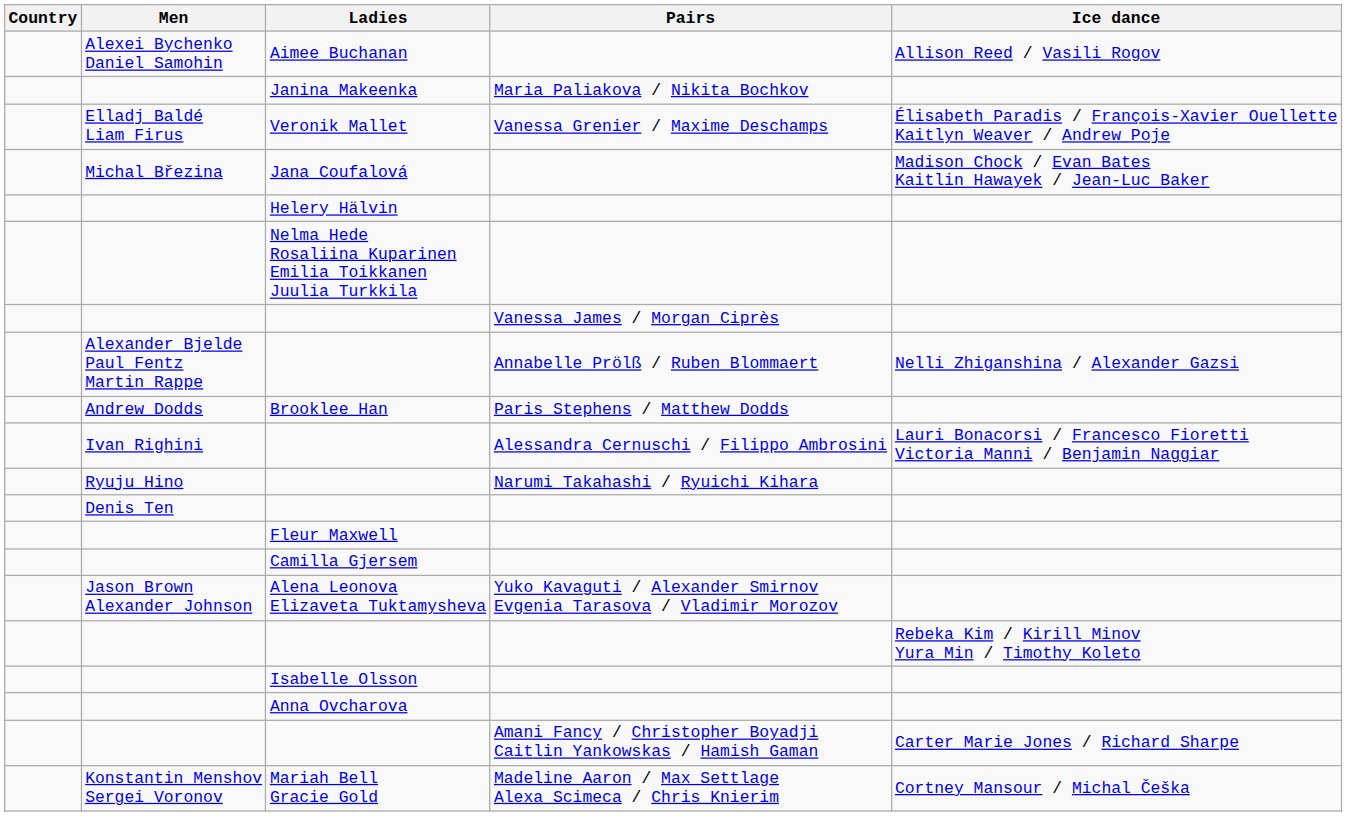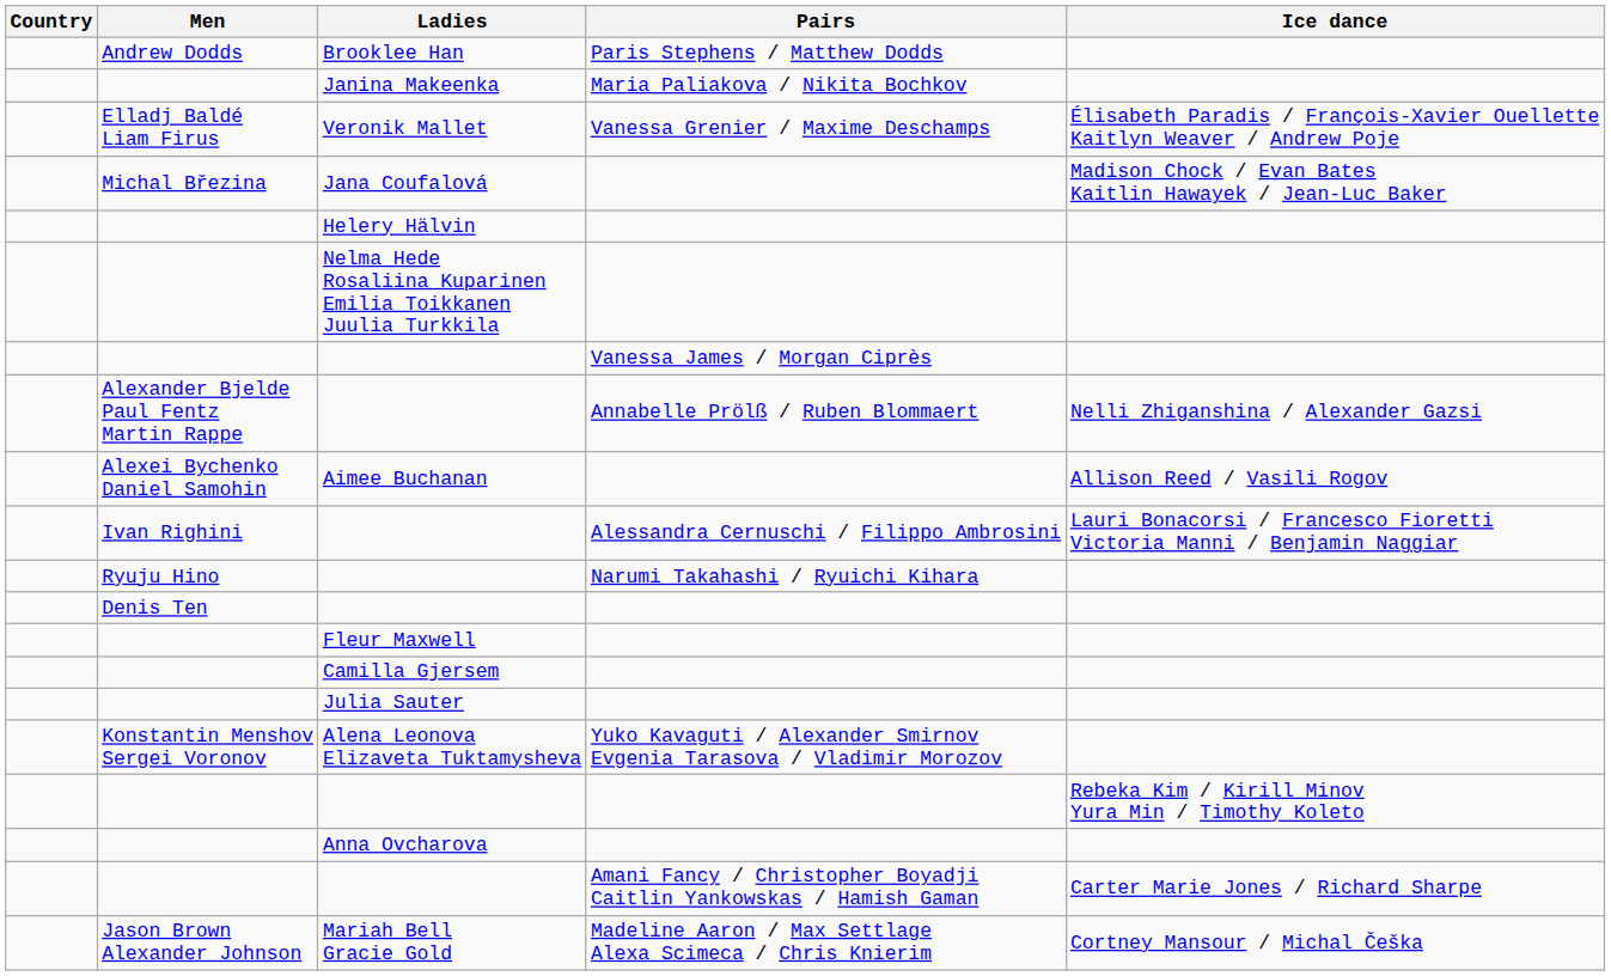 <table class="wikitable">
 <tr>
 <th>Country</th>
 <th>Men</th>
 <th>Ladies</th>
 <th>Pairs</th>
 <th>Ice dance</th>
 </tr>
 <tr>
 <td></td>
-<td><a href='#'>Alexei Bychenko</a> <br> <a href='#'>Daniel Samohin</a></td>
-<td><a href='#'>Aimee Buchanan</a></td>
+<td><a href='#'>Andrew Dodds</a></td>
+<td><a href='#'>Brooklee Han</a></td>
+<td><a href='#'>Paris Stephens</a> / <a href='#'>Matthew Dodds</a></td>
 <td></td>
-<td><a href='#'>Allison Reed</a> / <a href='#'>Vasili Rogov</a></td>
 </tr>
 <tr>
 <td></td>
 <td></td>
 <td><a href='#'>Janina Makeenka</a></td>
 <td><a href='#'>Maria Paliakova</a> / <a href='#'>Nikita Bochkov</a></td>
 <td></td>
 </tr>
 <tr>
 <td></td>
 <td><a href='#'>Elladj Baldé</a> <br> <a href='#'>Liam Firus</a></td>
 <td><a href='#'>Veronik Mallet</a></td>
 <td><a href='#'>Vanessa Grenier</a> / <a href='#'>Maxime Deschamps</a></td>
 <td><a href='#'>Élisabeth Paradis</a> / <a href='#'>François-Xavier Ouellette</a> <br> <a href='#'>Kaitlyn Weaver</a> / <a href='#'>Andrew Poje</a></td>
 </tr>
 <tr>
 <td></td>
 <td><a href='#'>Michal Březina</a></td>
 <td><a href='#'>Jana Coufalová</a></td>
 <td></td>
 <td><a href='#'>Madison Chock</a> / <a href='#'>Evan Bates</a> <br> <a href='#'>Kaitlin Hawayek</a> / <a href='#'>Jean-Luc Baker</a></td>
 </tr>
 <tr>
 <td></td>
 <td></td>
 <td><a href='#'>Helery Hälvin</a></td>
 <td></td>
 <td></td>
 </tr>
 <tr>
 <td></td>
 <td></td>
 <td><a href='#'>Nelma Hede</a> <br> <a href='#'>Rosaliina Kuparinen</a> <br> <a href='#'>Emilia Toikkanen</a> <br> <a href='#'>Juulia Turkkila</a></td>
 <td></td>
 <td></td>
 </tr>
 <tr>
 <td></td>
 <td></td>
 <td></td>
 <td><a href='#'>Vanessa James</a> / <a href='#'>Morgan Ciprès</a></td>
 <td></td>
 </tr>
 <tr>
 <td></td>
 <td><a href='#'>Alexander Bjelde</a> <br> <a href='#'>Paul Fentz</a> <br> <a href='#'>Martin Rappe</a></td>
 <td></td>
 <td><a href='#'>Annabelle Prölß</a> / <a href='#'>Ruben Blommaert</a></td>
 <td><a href='#'>Nelli Zhiganshina</a> / <a href='#'>Alexander Gazsi</a></td>
 </tr>
 <tr>
 <td></td>
-<td><a href='#'>Andrew Dodds</a></td>
-<td><a href='#'>Brooklee Han</a></td>
-<td><a href='#'>Paris Stephens</a> / <a href='#'>Matthew Dodds</a></td>
+<td><a href='#'>Alexei Bychenko</a> <br> <a href='#'>Daniel Samohin</a></td>
+<td><a href='#'>Aimee Buchanan</a></td>
 <td></td>
+<td><a href='#'>Allison Reed</a> / <a href='#'>Vasili Rogov</a></td>
 </tr>
 <tr>
 <td></td>
 <td><a href='#'>Ivan Righini</a></td>
 <td></td>
 <td><a href='#'>Alessandra Cernuschi</a> / <a href='#'>Filippo Ambrosini</a></td>
 <td><a href='#'>Lauri Bonacorsi</a> / <a href='#'>Francesco Fioretti</a> <br> <a href='#'>Victoria Manni</a> / <a href='#'>Benjamin Naggiar</a></td>
 </tr>
 <tr>
 <td></td>
 <td><a href='#'>Ryuju Hino</a></td>
 <td></td>
 <td><a href='#'>Narumi Takahashi</a> / <a href='#'>Ryuichi Kihara</a></td>
 <td></td>
 </tr>
 <tr>
 <td></td>
 <td><a href='#'>Denis Ten</a></td>
 <td></td>
 <td></td>
 <td></td>
 </tr>
 <tr>
 <td></td>
 <td></td>
 <td><a href='#'>Fleur Maxwell</a></td>
 <td></td>
 <td></td>
 </tr>
 <tr>
 <td></td>
 <td></td>
 <td><a href='#'>Camilla Gjersem</a></td>
 <td></td>
 <td></td>
 </tr>
 <tr>
 <td></td>
-<td><a href='#'>Jason Brown</a> <br> <a href='#'>Alexander Johnson</a></td>
+<td></td>
+<td><a href='#'>Julia Sauter</a></td>
+<td></td>
+<td></td>
+</tr>
+<tr>
+<td></td>
+<td><a href='#'>Konstantin Menshov</a> <br> <a href='#'>Sergei Voronov</a></td>
 <td><a href='#'>Alena Leonova</a> <br> <a href='#'>Elizaveta Tuktamysheva</a></td>
 <td><a href='#'>Yuko Kavaguti</a> / <a href='#'>Alexander Smirnov</a> <br> <a href='#'>Evgenia Tarasova</a> / <a href='#'>Vladimir Morozov</a></td>
 <td></td>
 </tr>
 <tr>
 <td></td>
 <td></td>
 <td></td>
 <td></td>
 <td><a href='#'>Rebeka Kim</a> / <a href='#'>Kirill Minov</a> <br> <a href='#'>Yura Min</a> / <a href='#'>Timothy Koleto</a></td>
-</tr>
-<tr>
-<td></td>
-<td></td>
-<td><a href='#'>Isabelle Olsson</a></td>
-<td></td>
-<td></td>
 </tr>
 <tr>
 <td></td>
 <td></td>
 <td><a href='#'>Anna Ovcharova</a></td>
 <td></td>
 <td></td>
 </tr>
 <tr>
 <td></td>
 <td></td>
 <td></td>
 <td><a href='#'>Amani Fancy</a> / <a href='#'>Christopher Boyadji</a> <br> <a href='#'>Caitlin Yankowskas</a> / <a href='#'>Hamish Gaman</a></td>
 <td><a href='#'>Carter Marie Jones</a> / <a href='#'>Richard Sharpe</a></td>
 </tr>
 <tr>
 <td></td>
-<td><a href='#'>Konstantin Menshov</a> <br> <a href='#'>Sergei Voronov</a></td>
+<td><a href='#'>Jason Brown</a> <br> <a href='#'>Alexander Johnson</a></td>
 <td><a href='#'>Mariah Bell</a> <br> <a href='#'>Gracie Gold</a></td>
 <td><a href='#'>Madeline Aaron</a> / <a href='#'>Max Settlage</a> <br> <a href='#'>Alexa Scimeca</a> / <a href='#'>Chris Knierim</a></td>
 <td><a href='#'>Cortney Mansour</a> / <a href='#'>Michal Češka</a></td>
 </tr>
 </table>
